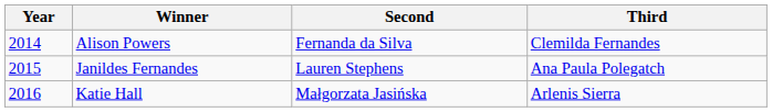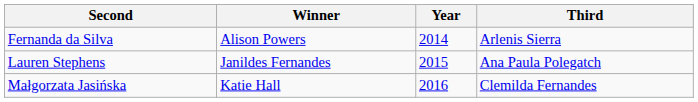 <table class="wikitable" style="font-size:100%" width=60%>
 <tr>
+<th>Second</th>
+<th>Winner</th>
 <th>Year</th>
-<th>Winner</th>
-<th>Second</th>
 <th>Third</th>
 </tr>
 <tr>
+<td> <a href='#'>Fernanda da Silva</a></td>
+<td> <a href='#'>Alison Powers</a></td>
 <td><a href='#'>2014</a></td>
-<td> <a href='#'>Alison Powers</a></td>
-<td> <a href='#'>Fernanda da Silva</a></td>
-<td> <a href='#'>Clemilda Fernandes</a></td>
+<td> <a href='#'>Arlenis Sierra</a></td>
 </tr>
 <tr>
+<td> <a href='#'>Lauren Stephens</a></td>
+<td> <a href='#'>Janildes Fernandes</a></td>
 <td><a href='#'>2015</a></td>
-<td> <a href='#'>Janildes Fernandes</a></td>
-<td> <a href='#'>Lauren Stephens</a></td>
 <td> <a href='#'>Ana Paula Polegatch</a></td>
 </tr>
 <tr>
+<td> <a href='#'>Małgorzata Jasińska</a></td>
+<td> <a href='#'>Katie Hall</a></td>
 <td><a href='#'>2016</a></td>
-<td> <a href='#'>Katie Hall</a></td>
-<td> <a href='#'>Małgorzata Jasińska</a></td>
-<td> <a href='#'>Arlenis Sierra</a></td>
+<td> <a href='#'>Clemilda Fernandes</a></td>
 </tr>
 </table>
